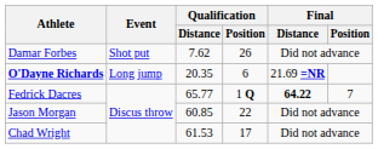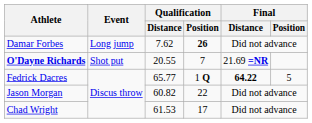 <table class=wikitable style="font-size:90%">
 <tr>
 <th rowspan="2">Athlete</th>
 <th rowspan="2">Event</th>
 <th colspan="2">Qualification</th>
 <th colspan="2">Final</th>
 </tr>
 <tr style="font-size:95%">
 <th>Distance</th>
 <th>Position</th>
 <th>Distance</th>
 <th>Position</th>
 </tr>
 <tr style=text-align:center>
 <td style=text-align:left><a href='#'>Damar Forbes</a></td>
-<td style=text-align:left><a href='#'>Shot put</a></td>
+<td style=text-align:left><a href='#'>Long jump</a></td>
 <td>7.62</td>
-<td>26</td>
+<td><strong>26</strong></td>
 <td colspan=2>Did not advance</td>
 </tr>
 <tr style=text-align:center>
 <td style=text-align:left><strong><a href='#'>O'Dayne Richards</a></strong></td>
-<td style=text-align:left><a href='#'>Long jump</a></td>
-<td>20.35</td>
-<td>6</td>
+<td style=text-align:left><a href='#'>Shot put</a></td>
+<td>20.55</td>
+<td>7</td>
 <td>21.69 <strong><a href='#'>=NR</a></strong></td>
 <td></td>
 </tr>
 <tr style=text-align:center>
 <td style=text-align:left><a href='#'>Fedrick Dacres</a></td>
 <td style=text-align:left rowspan=3><a href='#'>Discus throw</a></td>
 <td>65.77</td>
 <td>1 <strong>Q</strong></td>
 <td><strong>64.22</strong></td>
-<td>7</td>
+<td>5</td>
 </tr>
 <tr style=text-align:center>
 <td style=text-align:left><a href='#'>Jason Morgan</a></td>
-<td>60.85</td>
+<td>60.82</td>
 <td>22</td>
 <td colspan=2>Did not advance</td>
 </tr>
 <tr style=text-align:center>
 <td style=text-align:left><a href='#'>Chad Wright</a></td>
 <td>61.53</td>
 <td>17</td>
 <td colspan=2>Did not advance</td>
 </tr>
 </table>
